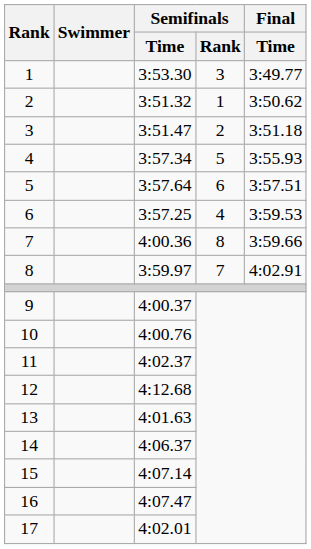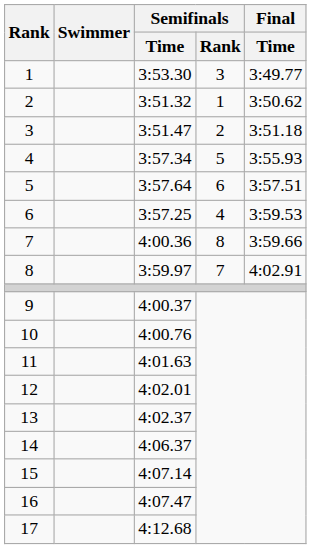 <table class="wikitable" style="text-align:center;">
 <tr>
 <th rowspan="2">Rank</th>
 <th rowspan="2">Swimmer</th>
 <th colspan="2">Semifinals</th>
 <th>Final</th>
 </tr>
 <tr>
 <th>Time</th>
 <th>Rank</th>
 <th>Time</th>
 </tr>
 <tr>
 <td>1</td>
 <td align="left"></td>
 <td>3:53.30</td>
 <td>3</td>
 <td>3:49.77</td>
 </tr>
 <tr>
 <td>2</td>
 <td align="left"></td>
 <td>3:51.32</td>
 <td>1</td>
 <td>3:50.62</td>
 </tr>
 <tr>
 <td>3</td>
 <td align="left"></td>
 <td>3:51.47</td>
 <td>2</td>
 <td>3:51.18</td>
 </tr>
 <tr>
 <td>4</td>
 <td align="left"></td>
 <td>3:57.34</td>
 <td>5</td>
 <td>3:55.93</td>
 </tr>
 <tr>
 <td>5</td>
 <td align="left"></td>
 <td>3:57.64</td>
 <td>6</td>
 <td>3:57.51</td>
 </tr>
 <tr>
 <td>6</td>
 <td align="left"></td>
 <td>3:57.25</td>
 <td>4</td>
 <td>3:59.53</td>
 </tr>
 <tr>
 <td>7</td>
 <td align="left"></td>
 <td>4:00.36</td>
 <td>8</td>
 <td>3:59.66</td>
 </tr>
 <tr>
 <td>8</td>
 <td align="left"></td>
 <td>3:59.97</td>
 <td>7</td>
 <td>4:02.91</td>
 </tr>
 <tr>
 <td colspan=5 bgcolor=lightgray></td>
 </tr>
 <tr>
 <td>9</td>
 <td align="left"></td>
 <td>4:00.37</td>
 <td colspan="2" rowspan=9></td>
 </tr>
 <tr>
 <td>10</td>
 <td align="left"></td>
 <td>4:00.76</td>
 </tr>
 <tr>
 <td>11</td>
 <td align="left"></td>
-<td>4:02.37</td>
+<td>4:01.63</td>
 </tr>
 <tr>
 <td>12</td>
 <td align="left"></td>
-<td>4:12.68</td>
+<td>4:02.01</td>
 </tr>
 <tr>
 <td>13</td>
 <td align="left"></td>
-<td>4:01.63</td>
+<td>4:02.37</td>
 </tr>
 <tr>
 <td>14</td>
 <td align="left"></td>
 <td>4:06.37</td>
 </tr>
 <tr>
 <td>15</td>
 <td align="left"></td>
 <td>4:07.14</td>
 </tr>
 <tr>
 <td>16</td>
 <td align="left"></td>
 <td>4:07.47</td>
 </tr>
 <tr>
 <td>17</td>
 <td align="left"></td>
-<td>4:02.01</td>
+<td>4:12.68</td>
 </tr>
 </table>
